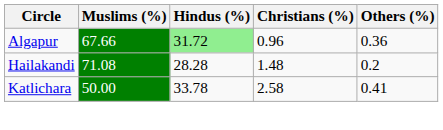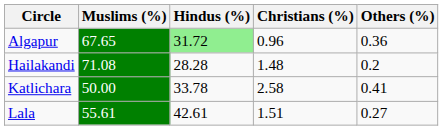 <table class="wikitable">
 <tr>
 <th>Circle</th>
 <th>Muslims (%)</th>
 <th>Hindus (%)</th>
 <th>Christians (%)</th>
 <th>Others (%)</th>
 </tr>
 <tr>
 <td><a href='#'>Algapur</a></td>
-<td style="background:green;color:white">67.66</td>
+<td style="background:green;color:white">67.65</td>
 <td style="background: lightgreen;">31.72</td>
 <td>0.96</td>
 <td>0.36</td>
 </tr>
 <tr>
 <td><a href='#'>Hailakandi</a></td>
 <td style="background:green;color:white">71.08</td>
 <td>28.28</td>
 <td>1.48</td>
 <td>0.2</td>
 </tr>
 <tr>
 <td><a href='#'>Katlichara</a></td>
 <td style="background:green;color:white">50.00</td>
 <td>33.78</td>
 <td>2.58</td>
 <td>0.41</td>
 </tr>
+<tr>
+<td><a href='#'>Lala</a></td>
+<td style="background:green;color:white">55.61</td>
+<td>42.61</td>
+<td>1.51</td>
+<td>0.27</td>
+</tr>
 </table>
